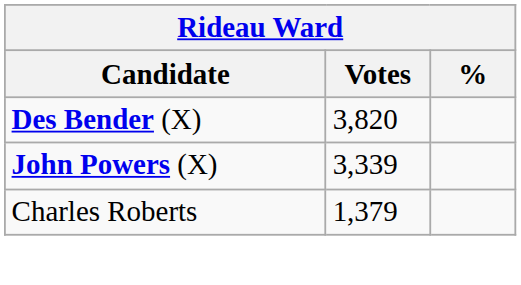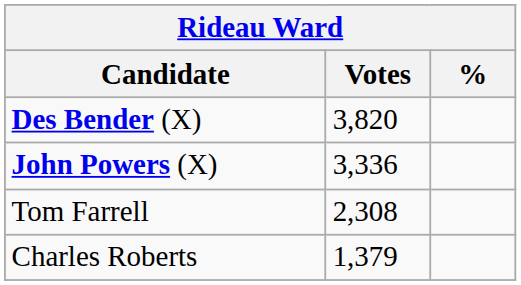 <table class="wikitable">
 <tr>
 <th colspan="3"><a href='#'>Rideau Ward</a></th>
 </tr>
 <tr>
 <th style="width: 170px">Candidate</th>
 <th style="width: 50px">Votes</th>
 <th style="width: 40px">%</th>
 </tr>
 <tr>
 <td><strong><a href='#'>Des Bender</a></strong> (X)</td>
 <td>3,820</td>
 <td></td>
 </tr>
 <tr>
 <td><strong><a href='#'>John Powers</a></strong> (X)</td>
-<td>3,339</td>
+<td>3,336</td>
+<td></td>
+</tr>
+<tr>
+<td>Tom Farrell</td>
+<td>2,308</td>
 <td></td>
 </tr>
 <tr>
 <td>Charles Roberts</td>
 <td>1,379</td>
 <td></td>
 </tr>
 </table>
